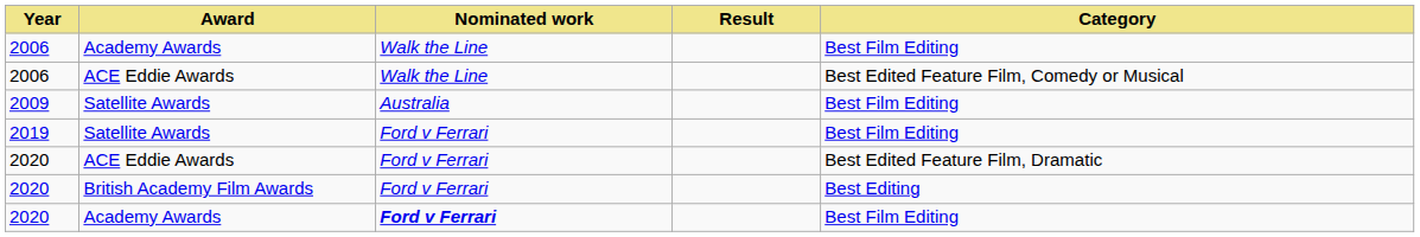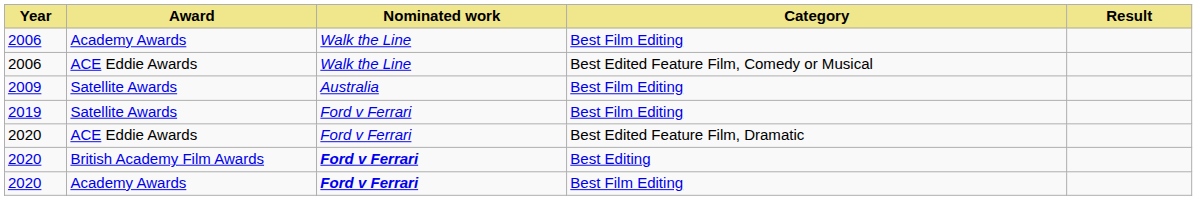 <table class="wikitable" width="100%">
 <tr>
 <th style="background:#F0E68C" width="5%">Year</th>
 <th style="background:#F0E68C" width="20%">Award</th>
 <th style="background:#F0E68C" width="20%">Nominated work</th>
+<th style="background:#F0E68C" width="40%">Category</th>
 <th style="background:#F0E68C" width="10%">Result</th>
-<th style="background:#F0E68C" width="40%">Category</th>
 </tr>
 <tr>
 <td><a href='#'>2006</a></td>
 <td><a href='#'>Academy Awards</a></td>
 <td><em><a href='#'>Walk the Line</a></em></td>
+<td><a href='#'>Best Film Editing</a></td>
 <td></td>
-<td><a href='#'>Best Film Editing</a></td>
 </tr>
 <tr>
 <td>2006</td>
 <td><a href='#'>ACE</a> Eddie Awards</td>
 <td><em><a href='#'>Walk the Line</a></em></td>
+<td>Best Edited Feature Film, Comedy or Musical</td>
 <td></td>
-<td>Best Edited Feature Film, Comedy or Musical</td>
 </tr>
 <tr>
 <td><a href='#'>2009</a></td>
 <td><a href='#'>Satellite Awards</a></td>
 <td><em><a href='#'>Australia</a></em></td>
+<td><a href='#'>Best Film Editing</a></td>
 <td></td>
-<td><a href='#'>Best Film Editing</a></td>
 </tr>
 <tr>
 <td><a href='#'>2019</a></td>
 <td><a href='#'>Satellite Awards</a></td>
 <td><em><a href='#'>Ford v Ferrari</a></em></td>
+<td><a href='#'>Best Film Editing</a></td>
 <td></td>
-<td><a href='#'>Best Film Editing</a></td>
 </tr>
 <tr>
 <td>2020</td>
 <td><a href='#'>ACE</a> Eddie Awards</td>
 <td><em><a href='#'>Ford v Ferrari</a></em></td>
+<td>Best Edited Feature Film, Dramatic</td>
 <td></td>
-<td>Best Edited Feature Film, Dramatic</td>
 </tr>
 <tr>
 <td><a href='#'>2020</a></td>
 <td><a href='#'>British Academy Film Awards</a></td>
-<td><em><a href='#'>Ford v Ferrari</a></em></td>
+<td><strong><em><a href='#'>Ford v Ferrari</a></em></strong></td>
+<td><a href='#'>Best Editing</a></td>
 <td></td>
-<td><a href='#'>Best Editing</a></td>
 </tr>
 <tr>
 <td><a href='#'>2020</a></td>
 <td><a href='#'>Academy Awards</a></td>
 <td><strong><em><a href='#'>Ford v Ferrari</a></em></strong></td>
+<td><a href='#'>Best Film Editing</a></td>
 <td></td>
-<td><a href='#'>Best Film Editing</a></td>
 </tr>
 </table>
